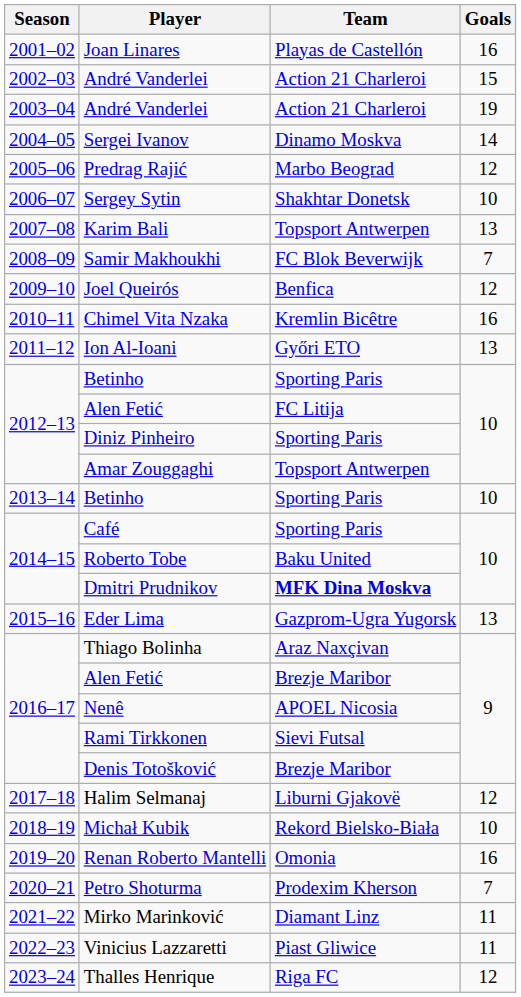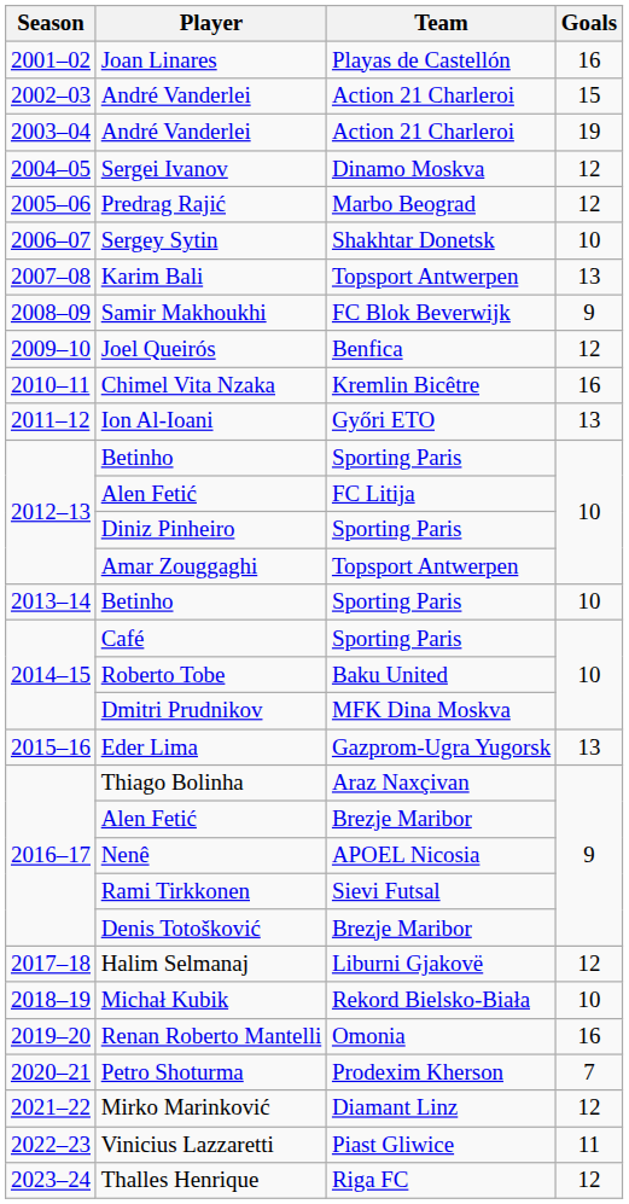 <table class="wikitable">
 <tr>
 <th>Season</th>
 <th>Player</th>
 <th>Team</th>
 <th>Goals</th>
 </tr>
 <tr>
 <td><a href='#'>2001–02</a></td>
 <td> <a href='#'>Joan Linares</a></td>
 <td> <a href='#'>Playas de Castellón</a></td>
 <td align=center>16</td>
 </tr>
 <tr>
 <td><a href='#'>2002–03</a></td>
 <td> <a href='#'>André Vanderlei</a></td>
 <td> <a href='#'>Action 21 Charleroi</a></td>
 <td align=center>15</td>
 </tr>
 <tr>
 <td><a href='#'>2003–04</a></td>
 <td> <a href='#'>André Vanderlei</a></td>
 <td> <a href='#'>Action 21 Charleroi</a></td>
 <td align=center>19</td>
 </tr>
 <tr>
 <td><a href='#'>2004–05</a></td>
 <td> <a href='#'>Sergei Ivanov</a></td>
 <td> <a href='#'>Dinamo Moskva</a></td>
-<td align=center>14</td>
+<td align=center>12</td>
 </tr>
 <tr>
 <td><a href='#'>2005–06</a></td>
 <td> <a href='#'>Predrag Rajić</a></td>
 <td> <a href='#'>Marbo Beograd</a></td>
 <td align=center>12</td>
 </tr>
 <tr>
 <td><a href='#'>2006–07</a></td>
 <td> <a href='#'>Sergey Sytin</a></td>
 <td> <a href='#'>Shakhtar Donetsk</a></td>
 <td align=center>10</td>
 </tr>
 <tr>
 <td><a href='#'>2007–08</a></td>
 <td> <a href='#'>Karim Bali</a></td>
 <td> <a href='#'>Topsport Antwerpen</a></td>
 <td align=center>13</td>
 </tr>
 <tr>
 <td><a href='#'>2008–09</a></td>
 <td> <a href='#'>Samir Makhoukhi</a></td>
 <td> <a href='#'>FC Blok Beverwijk</a></td>
-<td align=center>7</td>
+<td align=center>9</td>
 </tr>
 <tr>
 <td><a href='#'>2009–10</a></td>
 <td> <a href='#'>Joel Queirós</a></td>
 <td> <a href='#'>Benfica</a></td>
 <td align=center>12</td>
 </tr>
 <tr>
 <td><a href='#'>2010–11</a></td>
 <td> <a href='#'>Chimel Vita Nzaka</a></td>
 <td> <a href='#'>Kremlin Bicêtre</a></td>
 <td align=center>16</td>
 </tr>
 <tr>
 <td><a href='#'>2011–12</a></td>
 <td> <a href='#'>Ion Al-Ioani</a></td>
 <td> <a href='#'>Győri ETO</a></td>
 <td align=center>13</td>
 </tr>
 <tr>
 <td rowspan=4><a href='#'>2012–13</a></td>
 <td> <a href='#'>Betinho</a></td>
 <td> <a href='#'>Sporting Paris</a></td>
 <td rowspan="4" style="text-align:center;">10</td>
 </tr>
 <tr>
 <td> <a href='#'>Alen Fetić</a></td>
 <td> <a href='#'>FC Litija</a></td>
 </tr>
 <tr>
 <td> <a href='#'>Diniz Pinheiro</a></td>
 <td> <a href='#'>Sporting Paris</a></td>
 </tr>
 <tr>
 <td> <a href='#'>Amar Zouggaghi</a></td>
 <td> <a href='#'>Topsport Antwerpen</a></td>
 </tr>
 <tr>
 <td><a href='#'>2013–14</a></td>
 <td> <a href='#'>Betinho</a></td>
 <td> <a href='#'>Sporting Paris</a></td>
 <td align=center>10</td>
 </tr>
 <tr>
 <td rowspan=3><a href='#'>2014–15</a></td>
 <td> <a href='#'>Café</a></td>
 <td> <a href='#'>Sporting Paris</a></td>
 <td rowspan="3" style="text-align:center;">10</td>
 </tr>
 <tr>
 <td> <a href='#'>Roberto Tobe</a></td>
 <td> <a href='#'>Baku United</a></td>
 </tr>
 <tr>
 <td> <a href='#'>Dmitri Prudnikov</a></td>
-<td><strong> <a href='#'>MFK Dina Moskva</a></strong></td>
+<td> <a href='#'>MFK Dina Moskva</a></td>
 </tr>
 <tr>
 <td><a href='#'>2015–16</a></td>
 <td> <a href='#'>Eder Lima</a></td>
 <td> <a href='#'>Gazprom-Ugra Yugorsk</a></td>
 <td align=center>13</td>
 </tr>
 <tr>
 <td rowspan=5><a href='#'>2016–17</a></td>
 <td> Thiago Bolinha</td>
 <td> <a href='#'>Araz Naxçivan</a></td>
 <td rowspan="5" style="text-align:center;">9</td>
 </tr>
 <tr>
 <td> <a href='#'>Alen Fetić</a></td>
 <td> <a href='#'>Brezje Maribor</a></td>
 </tr>
 <tr>
 <td> <a href='#'>Nenê</a></td>
 <td> <a href='#'>APOEL Nicosia</a></td>
 </tr>
 <tr>
 <td> <a href='#'>Rami Tirkkonen</a></td>
 <td> <a href='#'>Sievi Futsal</a></td>
 </tr>
 <tr>
 <td> <a href='#'>Denis Totošković</a></td>
 <td> <a href='#'>Brezje Maribor</a></td>
 </tr>
 <tr>
 <td><a href='#'>2017–18</a></td>
 <td> Halim Selmanaj</td>
 <td> <a href='#'>Liburni Gjakovë</a></td>
 <td align=center>12</td>
 </tr>
 <tr>
 <td><a href='#'>2018–19</a></td>
 <td> <a href='#'>Michał Kubik</a></td>
 <td> <a href='#'>Rekord Bielsko-Biała</a></td>
 <td align=center>10</td>
 </tr>
 <tr>
 <td><a href='#'>2019–20</a></td>
 <td> <a href='#'>Renan Roberto Mantelli</a></td>
 <td> <a href='#'>Omonia</a></td>
 <td align=center>16</td>
 </tr>
 <tr>
 <td><a href='#'>2020–21</a></td>
 <td> <a href='#'>Petro Shoturma</a></td>
 <td> <a href='#'>Prodexim Kherson</a></td>
 <td align=center>7</td>
 </tr>
 <tr>
 <td><a href='#'>2021–22</a></td>
 <td> Mirko Marinković</td>
 <td> <a href='#'>Diamant Linz</a></td>
-<td align=center>11</td>
+<td align=center>12</td>
 </tr>
 <tr>
 <td><a href='#'>2022–23</a></td>
 <td> Vinicius Lazzaretti</td>
 <td> <a href='#'>Piast Gliwice</a></td>
 <td align=center>11</td>
 </tr>
 <tr>
 <td><a href='#'>2023–24</a></td>
 <td> Thalles Henrique</td>
 <td> <a href='#'>Riga FC</a></td>
 <td align=center>12</td>
 </tr>
 </table>
